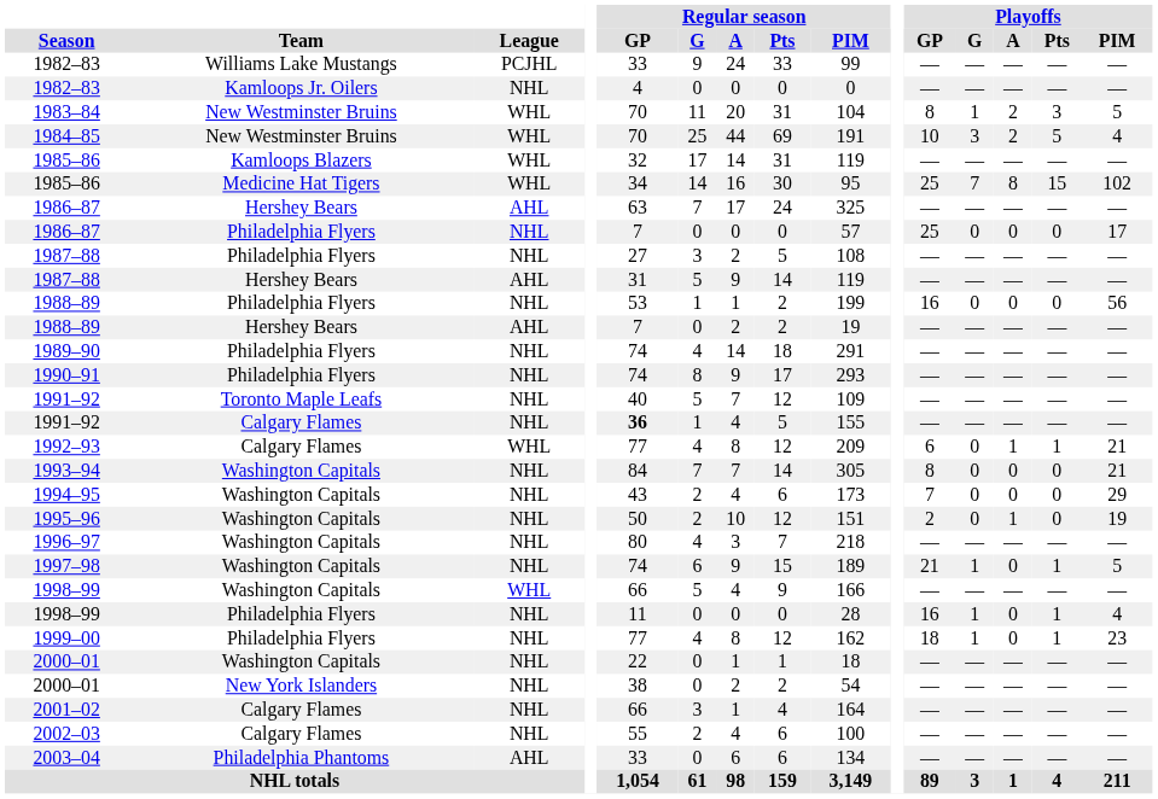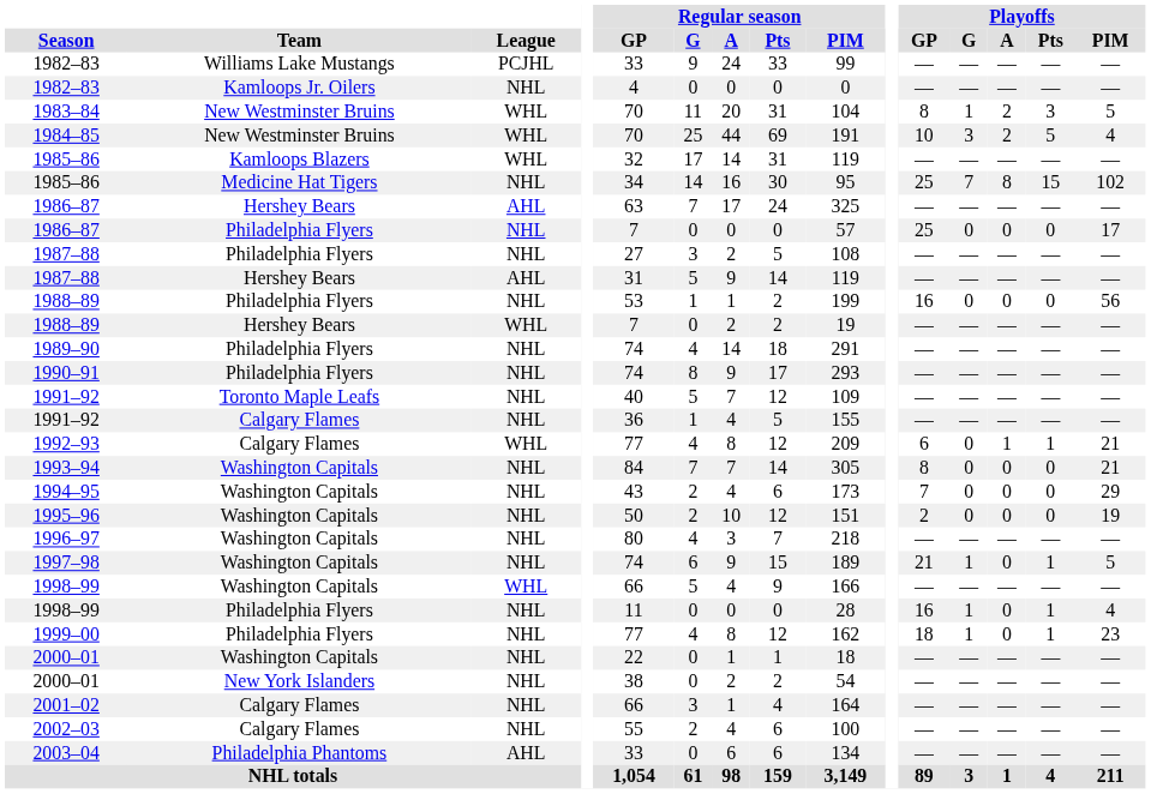 <table border="0" cellpadding="1" cellspacing="0" style="text-align:center; width:60em;">
 <tr style="background:#e0e0e0;">
 <th colspan="3" bgcolor="#ffffff"> </th>
 <th rowspan="99" bgcolor="#ffffff"> </th>
 <th colspan="5"><a href='#'>Regular season</a></th>
 <th rowspan="99" bgcolor="#ffffff"> </th>
 <th colspan="5"><a href='#'>Playoffs</a></th>
 </tr>
 <tr style="background:#e0e0e0;">
 <th><a href='#'>Season</a></th>
 <th>Team</th>
 <th>League</th>
 <th>GP</th>
 <th><a href='#'>G</a></th>
 <th><a href='#'>A</a></th>
 <th><a href='#'>Pts</a></th>
 <th><a href='#'>PIM</a></th>
 <th>GP</th>
 <th>G</th>
 <th>A</th>
 <th>Pts</th>
 <th>PIM</th>
 </tr>
 <tr>
 <td>1982–83</td>
 <td>Williams Lake Mustangs</td>
 <td>PCJHL</td>
 <td>33</td>
 <td>9</td>
 <td>24</td>
 <td>33</td>
 <td>99</td>
 <td>—</td>
 <td>—</td>
 <td>—</td>
 <td>—</td>
 <td>—</td>
 </tr>
 <tr bgcolor="#f0f0f0">
 <td><a href='#'>1982–83</a></td>
 <td><a href='#'>Kamloops Jr. Oilers</a></td>
 <td>NHL</td>
 <td>4</td>
 <td>0</td>
 <td>0</td>
 <td>0</td>
 <td>0</td>
 <td>—</td>
 <td>—</td>
 <td>—</td>
 <td>—</td>
 <td>—</td>
 </tr>
 <tr>
 <td><a href='#'>1983–84</a></td>
 <td><a href='#'>New Westminster Bruins</a></td>
 <td>WHL</td>
 <td>70</td>
 <td>11</td>
 <td>20</td>
 <td>31</td>
 <td>104</td>
 <td>8</td>
 <td>1</td>
 <td>2</td>
 <td>3</td>
 <td>5</td>
 </tr>
 <tr bgcolor="#f0f0f0">
 <td><a href='#'>1984–85</a></td>
 <td>New Westminster Bruins</td>
 <td>WHL</td>
 <td>70</td>
 <td>25</td>
 <td>44</td>
 <td>69</td>
 <td>191</td>
 <td>10</td>
 <td>3</td>
 <td>2</td>
 <td>5</td>
 <td>4</td>
 </tr>
 <tr>
 <td><a href='#'>1985–86</a></td>
 <td><a href='#'>Kamloops Blazers</a></td>
 <td>WHL</td>
 <td>32</td>
 <td>17</td>
 <td>14</td>
 <td>31</td>
 <td>119</td>
 <td>—</td>
 <td>—</td>
 <td>—</td>
 <td>—</td>
 <td>—</td>
 </tr>
 <tr bgcolor="#f0f0f0">
 <td>1985–86</td>
 <td><a href='#'>Medicine Hat Tigers</a></td>
-<td>WHL</td>
+<td>NHL</td>
 <td>34</td>
 <td>14</td>
 <td>16</td>
 <td>30</td>
 <td>95</td>
 <td>25</td>
 <td>7</td>
 <td>8</td>
 <td>15</td>
 <td>102</td>
 </tr>
 <tr>
 <td><a href='#'>1986–87</a></td>
 <td><a href='#'>Hershey Bears</a></td>
 <td><a href='#'>AHL</a></td>
 <td>63</td>
 <td>7</td>
 <td>17</td>
 <td>24</td>
 <td>325</td>
 <td>—</td>
 <td>—</td>
 <td>—</td>
 <td>—</td>
 <td>—</td>
 </tr>
 <tr bgcolor="#f0f0f0">
 <td><a href='#'>1986–87</a></td>
 <td><a href='#'>Philadelphia Flyers</a></td>
 <td><a href='#'>NHL</a></td>
 <td>7</td>
 <td>0</td>
 <td>0</td>
 <td>0</td>
 <td>57</td>
 <td>25</td>
 <td>0</td>
 <td>0</td>
 <td>0</td>
 <td>17</td>
 </tr>
 <tr>
 <td><a href='#'>1987–88</a></td>
 <td>Philadelphia Flyers</td>
 <td>NHL</td>
 <td>27</td>
 <td>3</td>
 <td>2</td>
 <td>5</td>
 <td>108</td>
 <td>—</td>
 <td>—</td>
 <td>—</td>
 <td>—</td>
 <td>—</td>
 </tr>
 <tr bgcolor="#f0f0f0">
 <td><a href='#'>1987–88</a></td>
 <td>Hershey Bears</td>
 <td>AHL</td>
 <td>31</td>
 <td>5</td>
 <td>9</td>
 <td>14</td>
 <td>119</td>
 <td>—</td>
 <td>—</td>
 <td>—</td>
 <td>—</td>
 <td>—</td>
 </tr>
 <tr>
 <td><a href='#'>1988–89</a></td>
 <td>Philadelphia Flyers</td>
 <td>NHL</td>
 <td>53</td>
 <td>1</td>
 <td>1</td>
 <td>2</td>
 <td>199</td>
 <td>16</td>
 <td>0</td>
 <td>0</td>
 <td>0</td>
 <td>56</td>
 </tr>
 <tr bgcolor="#f0f0f0">
 <td><a href='#'>1988–89</a></td>
 <td>Hershey Bears</td>
-<td>AHL</td>
+<td>WHL</td>
 <td>7</td>
 <td>0</td>
 <td>2</td>
 <td>2</td>
 <td>19</td>
 <td>—</td>
 <td>—</td>
 <td>—</td>
 <td>—</td>
 <td>—</td>
 </tr>
 <tr>
 <td><a href='#'>1989–90</a></td>
 <td>Philadelphia Flyers</td>
 <td>NHL</td>
 <td>74</td>
 <td>4</td>
 <td>14</td>
 <td>18</td>
 <td>291</td>
 <td>—</td>
 <td>—</td>
 <td>—</td>
 <td>—</td>
 <td>—</td>
 </tr>
 <tr bgcolor="#f0f0f0">
 <td><a href='#'>1990–91</a></td>
 <td>Philadelphia Flyers</td>
 <td>NHL</td>
 <td>74</td>
 <td>8</td>
 <td>9</td>
 <td>17</td>
 <td>293</td>
 <td>—</td>
 <td>—</td>
 <td>—</td>
 <td>—</td>
 <td>—</td>
 </tr>
 <tr>
 <td><a href='#'>1991–92</a></td>
 <td><a href='#'>Toronto Maple Leafs</a></td>
 <td>NHL</td>
 <td>40</td>
 <td>5</td>
 <td>7</td>
 <td>12</td>
 <td>109</td>
 <td>—</td>
 <td>—</td>
 <td>—</td>
 <td>—</td>
 <td>—</td>
 </tr>
 <tr bgcolor="#f0f0f0">
 <td>1991–92</td>
 <td><a href='#'>Calgary Flames</a></td>
 <td>NHL</td>
-<td><strong>36</strong></td>
+<td>36</td>
 <td>1</td>
 <td>4</td>
 <td>5</td>
 <td>155</td>
 <td>—</td>
 <td>—</td>
 <td>—</td>
 <td>—</td>
 <td>—</td>
 </tr>
 <tr>
 <td><a href='#'>1992–93</a></td>
 <td>Calgary Flames</td>
 <td>WHL</td>
 <td>77</td>
 <td>4</td>
 <td>8</td>
 <td>12</td>
 <td>209</td>
 <td>6</td>
 <td>0</td>
 <td>1</td>
 <td>1</td>
 <td>21</td>
 </tr>
 <tr bgcolor="#f0f0f0">
 <td><a href='#'>1993–94</a></td>
 <td><a href='#'>Washington Capitals</a></td>
 <td>NHL</td>
 <td>84</td>
 <td>7</td>
 <td>7</td>
 <td>14</td>
 <td>305</td>
 <td>8</td>
 <td>0</td>
 <td>0</td>
 <td>0</td>
 <td>21</td>
 </tr>
 <tr>
 <td><a href='#'>1994–95</a></td>
 <td>Washington Capitals</td>
 <td>NHL</td>
 <td>43</td>
 <td>2</td>
 <td>4</td>
 <td>6</td>
 <td>173</td>
 <td>7</td>
 <td>0</td>
 <td>0</td>
 <td>0</td>
 <td>29</td>
 </tr>
 <tr bgcolor="#f0f0f0">
 <td><a href='#'>1995–96</a></td>
 <td>Washington Capitals</td>
 <td>NHL</td>
 <td>50</td>
 <td>2</td>
 <td>10</td>
 <td>12</td>
 <td>151</td>
 <td>2</td>
 <td>0</td>
-<td>1</td>
+<td>0</td>
 <td>0</td>
 <td>19</td>
 </tr>
 <tr>
 <td><a href='#'>1996–97</a></td>
 <td>Washington Capitals</td>
 <td>NHL</td>
 <td>80</td>
 <td>4</td>
 <td>3</td>
 <td>7</td>
 <td>218</td>
 <td>—</td>
 <td>—</td>
 <td>—</td>
 <td>—</td>
 <td>—</td>
 </tr>
 <tr bgcolor="#f0f0f0">
 <td><a href='#'>1997–98</a></td>
 <td>Washington Capitals</td>
 <td>NHL</td>
 <td>74</td>
 <td>6</td>
 <td>9</td>
 <td>15</td>
 <td>189</td>
 <td>21</td>
 <td>1</td>
 <td>0</td>
 <td>1</td>
 <td>5</td>
 </tr>
 <tr>
 <td><a href='#'>1998–99</a></td>
 <td>Washington Capitals</td>
 <td><a href='#'>WHL</a></td>
 <td>66</td>
 <td>5</td>
 <td>4</td>
 <td>9</td>
 <td>166</td>
 <td>—</td>
 <td>—</td>
 <td>—</td>
 <td>—</td>
 <td>—</td>
 </tr>
 <tr bgcolor="#f0f0f0">
 <td>1998–99</td>
 <td>Philadelphia Flyers</td>
 <td>NHL</td>
 <td>11</td>
 <td>0</td>
 <td>0</td>
 <td>0</td>
 <td>28</td>
 <td>16</td>
 <td>1</td>
 <td>0</td>
 <td>1</td>
 <td>4</td>
 </tr>
 <tr>
 <td><a href='#'>1999–00</a></td>
 <td>Philadelphia Flyers</td>
 <td>NHL</td>
 <td>77</td>
 <td>4</td>
 <td>8</td>
 <td>12</td>
 <td>162</td>
 <td>18</td>
 <td>1</td>
 <td>0</td>
 <td>1</td>
 <td>23</td>
 </tr>
 <tr bgcolor="#f0f0f0">
 <td><a href='#'>2000–01</a></td>
 <td>Washington Capitals</td>
 <td>NHL</td>
 <td>22</td>
 <td>0</td>
 <td>1</td>
 <td>1</td>
 <td>18</td>
 <td>—</td>
 <td>—</td>
 <td>—</td>
 <td>—</td>
 <td>—</td>
 </tr>
 <tr>
 <td>2000–01</td>
 <td><a href='#'>New York Islanders</a></td>
 <td>NHL</td>
 <td>38</td>
 <td>0</td>
 <td>2</td>
 <td>2</td>
 <td>54</td>
 <td>—</td>
 <td>—</td>
 <td>—</td>
 <td>—</td>
 <td>—</td>
 </tr>
 <tr bgcolor="#f0f0f0">
 <td><a href='#'>2001–02</a></td>
 <td>Calgary Flames</td>
 <td>NHL</td>
 <td>66</td>
 <td>3</td>
 <td>1</td>
 <td>4</td>
 <td>164</td>
 <td>—</td>
 <td>—</td>
 <td>—</td>
 <td>—</td>
 <td>—</td>
 </tr>
 <tr>
 <td><a href='#'>2002–03</a></td>
 <td>Calgary Flames</td>
 <td>NHL</td>
 <td>55</td>
 <td>2</td>
 <td>4</td>
 <td>6</td>
 <td>100</td>
 <td>—</td>
 <td>—</td>
 <td>—</td>
 <td>—</td>
 <td>—</td>
 </tr>
 <tr bgcolor="#f0f0f0">
 <td><a href='#'>2003–04</a></td>
 <td><a href='#'>Philadelphia Phantoms</a></td>
 <td>AHL</td>
 <td>33</td>
 <td>0</td>
 <td>6</td>
 <td>6</td>
 <td>134</td>
 <td>—</td>
 <td>—</td>
 <td>—</td>
 <td>—</td>
 <td>—</td>
 </tr>
 <tr bgcolor="#e0e0e0">
 <th colspan="3">NHL totals</th>
 <th>1,054</th>
 <th>61</th>
 <th>98</th>
 <th>159</th>
 <th>3,149</th>
 <th>89</th>
 <th>3</th>
 <th>1</th>
 <th>4</th>
 <th>211</th>
 </tr>
 </table>
